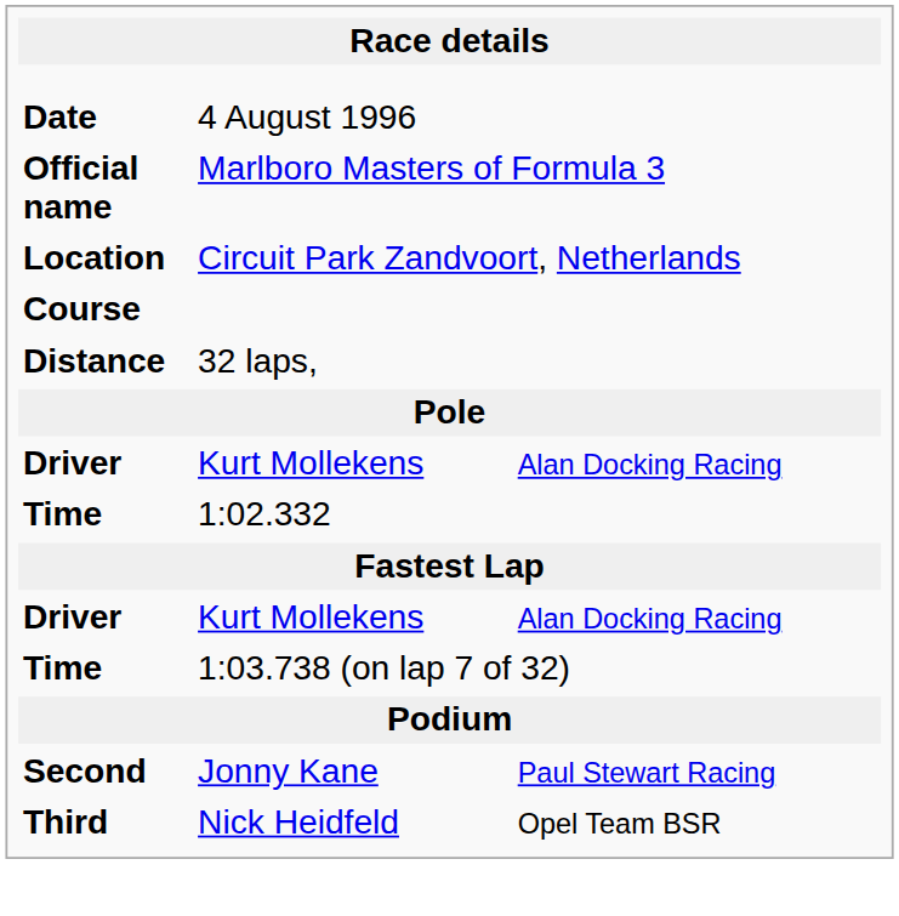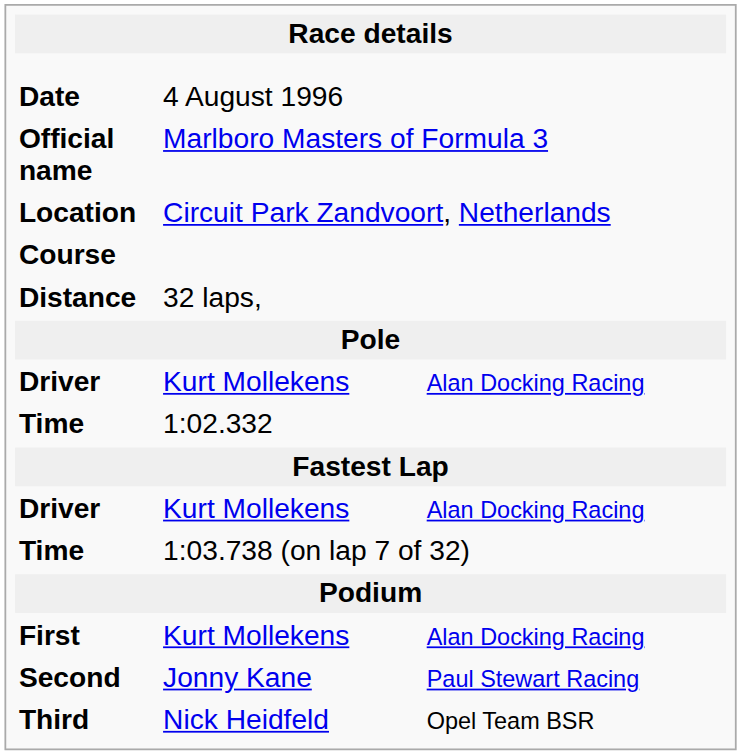 <table class="infobox" align="right" cellpadding="2" style="float:right; width: 26em; ">
 <tr>
 <th colspan="3" style="background:#efefef;">Race details</th>
 </tr>
 <tr>
 <td colspan="3" style="text-align:center;"></td>
 </tr>
 <tr>
 <td colspan="3" style="text-align:center;"></td>
 </tr>
 <tr>
 <td style="width: 20%;"><strong>Date</strong></td>
 <td>4 August 1996</td>
 </tr>
 <tr>
 <td><strong>Official name</strong></td>
 <td colspan=2><a href='#'>Marlboro Masters of Formula 3</a></td>
 </tr>
 <tr>
 <td><strong>Location</strong></td>
 <td colspan=2><a href='#'>Circuit Park Zandvoort</a>, <a href='#'>Netherlands</a></td>
 </tr>
 <tr>
 <td><strong>Course</strong></td>
 <td colspan=2></td>
 </tr>
 <tr>
 <td><strong>Distance</strong></td>
 <td colspan=2>32 laps, </td>
 </tr>
 <tr>
 <th colspan="3" style="background:#efefef;">Pole</th>
 </tr>
 <tr>
 <td><strong>Driver</strong></td>
 <td> <a href='#'>Kurt Mollekens</a></td>
 <td><small><a href='#'>Alan Docking Racing</a></small></td>
 </tr>
 <tr>
 <td><strong>Time</strong></td>
 <td colspan=2>1:02.332</td>
 </tr>
 <tr>
 <th colspan="3" style="background:#efefef;">Fastest Lap</th>
 </tr>
 <tr>
 <td><strong>Driver</strong></td>
 <td> <a href='#'>Kurt Mollekens</a></td>
 <td><small><a href='#'>Alan Docking Racing</a></small></td>
 </tr>
 <tr>
 <td><strong>Time</strong></td>
 <td colspan=2>1:03.738 (on lap 7 of 32)</td>
 </tr>
 <tr>
 <th colspan="3" style="background:#efefef;">Podium</th>
 </tr>
 <tr>
+<td><strong>First</strong></td>
+<td> <a href='#'>Kurt Mollekens</a></td>
+<td><small><a href='#'>Alan Docking Racing</a></small></td>
+</tr>
+<tr>
 <td><strong>Second</strong></td>
 <td> <a href='#'>Jonny Kane</a></td>
 <td><small><a href='#'>Paul Stewart Racing</a></small></td>
 </tr>
 <tr>
 <td><strong>Third</strong></td>
 <td> <a href='#'>Nick Heidfeld</a></td>
 <td><small>Opel Team BSR</small></td>
 </tr>
 </table>
